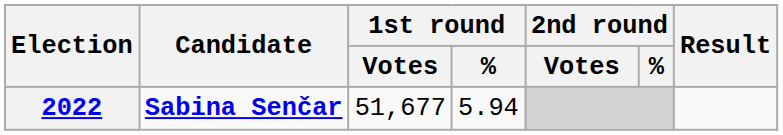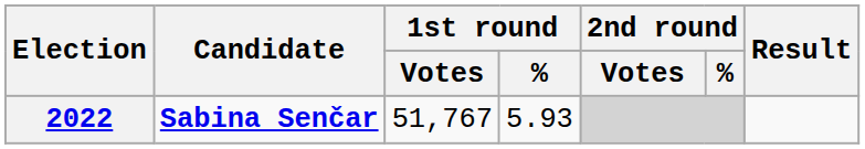 <table class=wikitable style=text-align:right>
 <tr>
 <th rowspan=2>Election</th>
 <th rowspan=2>Candidate</th>
 <th colspan=2>1st round</th>
 <th colspan=2>2nd round</th>
 <th rowspan=2>Result</th>
 </tr>
 <tr>
 <th>Votes</th>
 <th>%</th>
 <th>Votes</th>
 <th>%</th>
 </tr>
 <tr>
 <th><a href='#'>2022</a></th>
 <td align=left><strong><a href='#'>Sabina Senčar</a></strong></td>
-<td>51,677</td>
-<td>5.94</td>
+<td>51,767</td>
+<td>5.93</td>
 <td bgcolor=lightgrey colspan=2></td>
 <td></td>
 </tr>
 </table>
